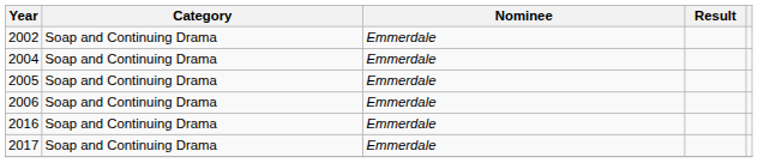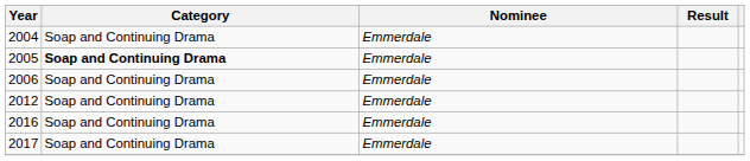 <table class="wikitable">
 <tr>
 <th>Year</th>
 <th width="370">Category</th>
 <th width="370">Nominee</th>
 <th width="65">Result</th>
 <th></th>
-</tr>
-<tr>
-<td>2002</td>
-<td>Soap and Continuing Drama</td>
-<td><em>Emmerdale</em></td>
-<td></td>
-<td align="center"></td>
 </tr>
 <tr>
 <td>2004</td>
 <td>Soap and Continuing Drama</td>
 <td><em>Emmerdale</em></td>
 <td></td>
 <td align="center"></td>
 </tr>
 <tr>
 <td>2005</td>
+<td><strong>Soap and Continuing Drama</strong></td>
+<td><em>Emmerdale</em></td>
+<td></td>
+<td align="center"></td>
+</tr>
+<tr>
+<td>2006</td>
 <td>Soap and Continuing Drama</td>
 <td><em>Emmerdale</em></td>
 <td></td>
 <td align="center"></td>
 </tr>
 <tr>
-<td>2006</td>
+<td>2012</td>
 <td>Soap and Continuing Drama</td>
 <td><em>Emmerdale</em></td>
 <td></td>
 <td align="center"></td>
 </tr>
 <tr>
 <td>2016</td>
 <td>Soap and Continuing Drama</td>
 <td><em>Emmerdale</em></td>
 <td></td>
 <td align="center"></td>
 </tr>
 <tr>
 <td>2017</td>
 <td>Soap and Continuing Drama</td>
 <td><em>Emmerdale</em></td>
 <td></td>
 <td align="center"></td>
 </tr>
 <tr>
 </tr>
 </table>
